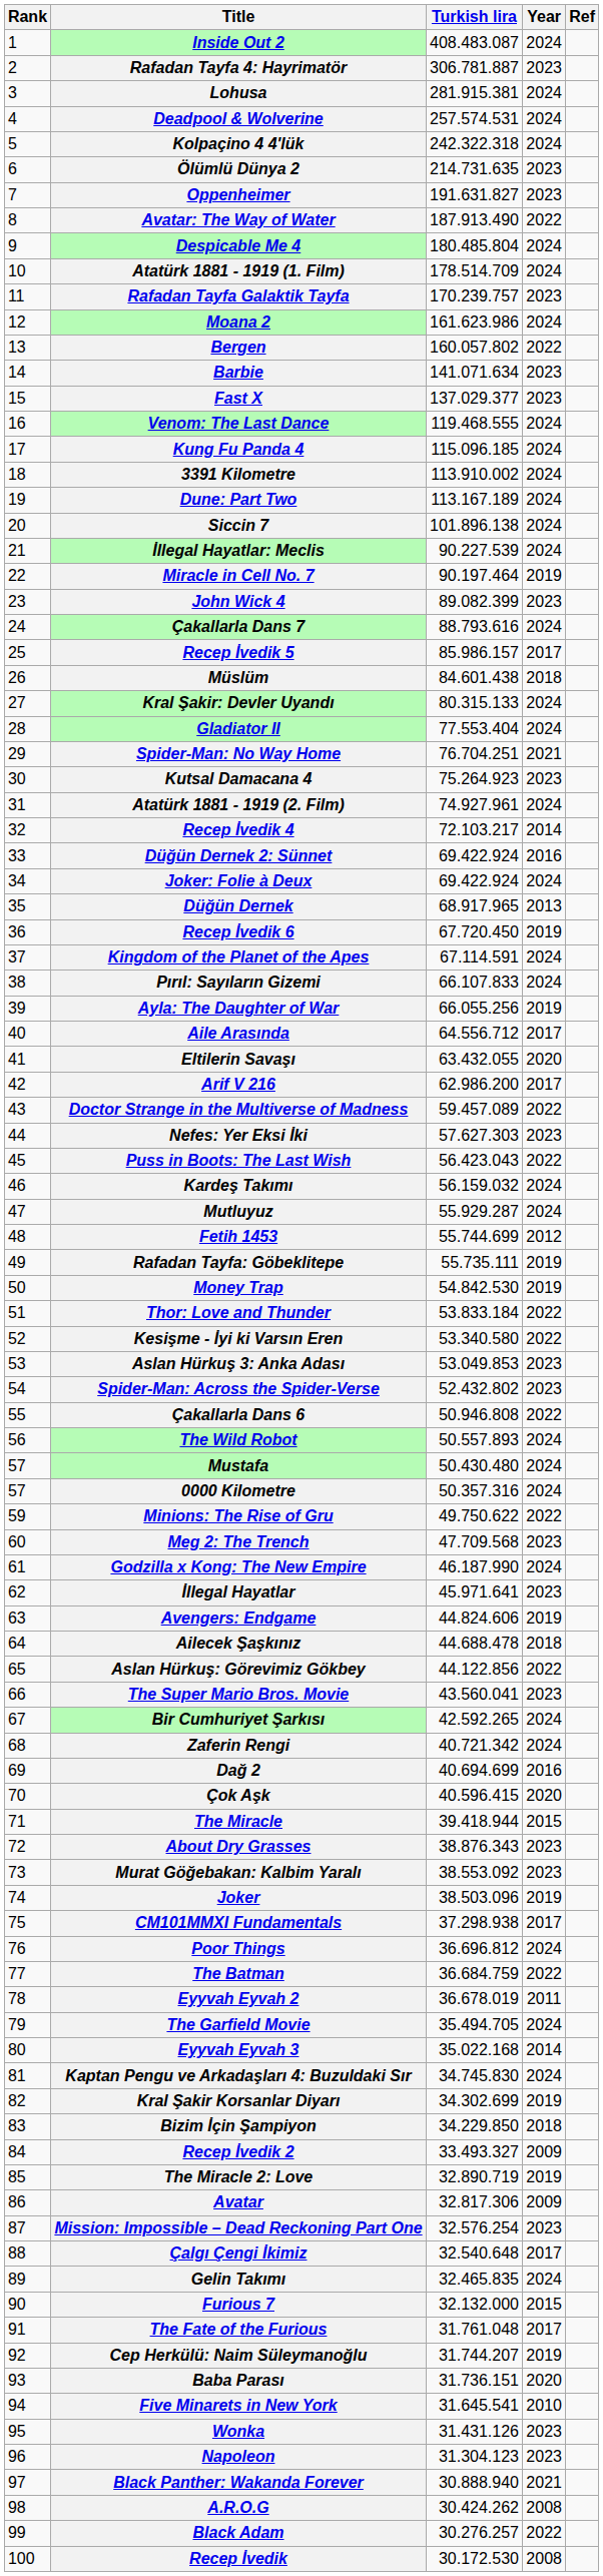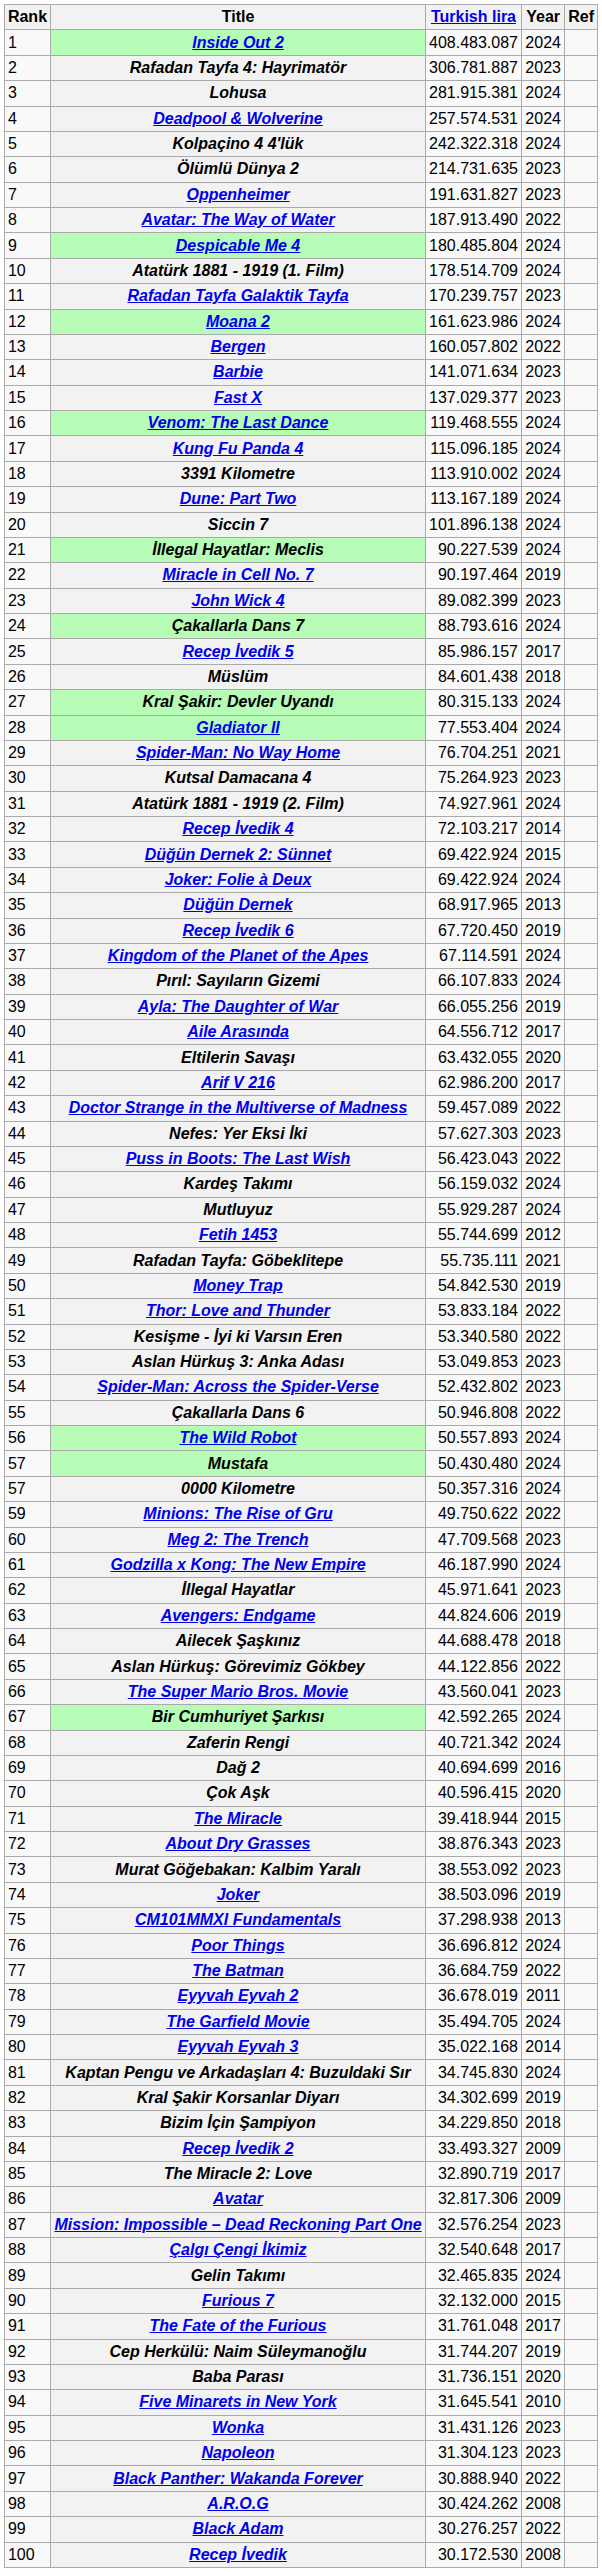 <table class="wikitable sortable plainrowheaders" style="margin:auto; margin:auto;">
 <tr>
 <th scope="col">Rank</th>
 <th scope="col">Title</th>
 <th scope="col"><a href='#'>Turkish lira</a></th>
 <th scope="col">Year</th>
 <th scope="col" class="unsortable">Ref</th>
 </tr>
 <tr>
 <td>1</td>
 <th scope="row" style="background:#b6fcb6;"><em><a href='#'>Inside Out 2</a></em></th>
 <td align="right">408.483.087</td>
 <td style="text-align:center;">2024</td>
 <td style="text-align:center;"></td>
 </tr>
 <tr>
 <td>2</td>
 <th scope="row"><em>Rafadan Tayfa 4: Hayrimatör</em></th>
 <td align="right">306.781.887</td>
 <td style="text-align:center;">2023</td>
 <td style="text-align:center;"></td>
 </tr>
 <tr>
 <td>3</td>
 <th scope="row"><em>Lohusa</em></th>
 <td align="right">281.915.381</td>
 <td style="text-align:center;">2024</td>
 <td style="text-align:center;"></td>
 </tr>
 <tr>
 <td>4</td>
 <th scope="row"><em><a href='#'>Deadpool & Wolverine</a></em></th>
 <td align="right">257.574.531</td>
 <td style="text-align:center;">2024</td>
 <td style="text-align:center;"></td>
 </tr>
 <tr>
 <td>5</td>
 <th scope="row"><em>Kolpaçino 4 4'lük</em></th>
 <td align="right">242.322.318</td>
 <td style="text-align:center;">2024</td>
 <td style="text-align:center;"></td>
 </tr>
 <tr>
 <td>6</td>
 <th scope="row"><em>Ölümlü Dünya 2</em></th>
 <td align="right">214.731.635</td>
 <td style="text-align:center;">2023</td>
 <td style="text-align:center;"></td>
 </tr>
 <tr>
 <td>7</td>
 <th scope="row"><em><a href='#'>Oppenheimer</a></em></th>
 <td align="right">191.631.827</td>
 <td style="text-align:center;">2023</td>
 <td style="text-align:center;"></td>
 </tr>
 <tr>
 <td>8</td>
 <th scope="row"><em><a href='#'>Avatar: The Way of Water</a></em></th>
 <td align="right">187.913.490</td>
 <td style="text-align:center;">2022</td>
 <td style="text-align:center;"></td>
 </tr>
 <tr>
 <td>9</td>
 <th scope="row" style="background:#b6fcb6;"><em><a href='#'>Despicable Me 4</a></em></th>
 <td align="right">180.485.804</td>
 <td style="text-align:center;">2024</td>
 <td style="text-align:center;"></td>
 </tr>
 <tr>
 <td>10</td>
 <th scope="row"><em>Atatürk 1881 - 1919 (1. Film)</em></th>
 <td align="right">178.514.709</td>
 <td style="text-align:center;">2024</td>
 <td style="text-align:center;"></td>
 </tr>
 <tr>
 <td>11</td>
 <th scope="row"><em><a href='#'>Rafadan Tayfa Galaktik Tayfa</a></em></th>
 <td align="right">170.239.757</td>
 <td style="text-align:center;">2023</td>
 <td style="text-align:center;"></td>
 </tr>
 <tr>
 <td>12</td>
 <th scope="row" style="background:#b6fcb6;"><em><a href='#'>Moana 2</a></em></th>
 <td align="right">161.623.986</td>
 <td style="text-align:center;">2024</td>
 <td style="text-align:center;"></td>
 </tr>
 <tr>
 <td>13</td>
 <th scope="row"><em><a href='#'>Bergen</a></em></th>
 <td align="right">160.057.802</td>
 <td style="text-align:center;">2022</td>
 <td style="text-align:center;"></td>
 </tr>
 <tr>
 <td>14</td>
 <th scope="row"><em><a href='#'>Barbie</a></em></th>
 <td align="right">141.071.634</td>
 <td style="text-align:center;">2023</td>
 <td style="text-align:center;"></td>
 </tr>
 <tr>
 <td>15</td>
 <th scope="row"><em><a href='#'>Fast X</a></em></th>
 <td align="right">137.029.377</td>
 <td style="text-align:center;">2023</td>
 <td style="text-align:center;"></td>
 </tr>
 <tr>
 <td>16</td>
 <th scope="row" style="background:#b6fcb6;"><em><a href='#'>Venom: The Last Dance</a></em></th>
 <td align="right">119.468.555</td>
 <td style="text-align:center;">2024</td>
 <td style="text-align:center;"></td>
 </tr>
 <tr>
 <td>17</td>
 <th scope="row"><em><a href='#'>Kung Fu Panda 4</a></em></th>
 <td align="right">115.096.185</td>
 <td style="text-align:center;">2024</td>
 <td style="text-align:center;"></td>
 </tr>
 <tr>
 <td>18</td>
 <th scope="row"><em>3391 Kilometre</em></th>
 <td align="right">113.910.002</td>
 <td style="text-align:center;">2024</td>
 <td style="text-align:center;"></td>
 </tr>
 <tr>
 <td>19</td>
 <th scope="row"><em><a href='#'>Dune: Part Two</a></em></th>
 <td align="right">113.167.189</td>
 <td style="text-align:center;">2024</td>
 <td style="text-align:center;"></td>
 </tr>
 <tr>
 <td>20</td>
 <th scope="row"><em>Siccin 7</em></th>
 <td align="right">101.896.138</td>
 <td style="text-align:center;">2024</td>
 <td style="text-align:center;"></td>
 </tr>
 <tr>
 <td>21</td>
 <th scope="row" style="background:#b6fcb6;"><em>İllegal Hayatlar: Meclis</em></th>
 <td align="right">90.227.539</td>
 <td style="text-align:center;">2024</td>
 <td style="text-align:center;"></td>
 </tr>
 <tr>
 <td>22</td>
 <th scope="row"><em><a href='#'>Miracle in Cell No. 7</a></em></th>
 <td align="right">90.197.464</td>
 <td style="text-align:center;">2019</td>
 <td style="text-align:center;"></td>
 </tr>
 <tr>
 <td>23</td>
 <th scope="row"><em><a href='#'>John Wick 4</a></em></th>
 <td align="right">89.082.399</td>
 <td style="text-align:center;">2023</td>
 <td style="text-align:center;"></td>
 </tr>
 <tr>
 <td>24</td>
 <th scope="row" style="background:#b6fcb6;"><em>Çakallarla Dans 7</em></th>
 <td align="right">88.793.616</td>
 <td style="text-align:center;">2024</td>
 <td style="text-align:center;"></td>
 </tr>
 <tr>
 <td>25</td>
 <th scope="row"><em><a href='#'>Recep İvedik 5</a></em></th>
 <td align="right">85.986.157</td>
 <td style="text-align:center;">2017</td>
 <td style="text-align:center;"></td>
 </tr>
 <tr>
 <td>26</td>
 <th scope="row"><em>Müslüm</em></th>
 <td align="right">84.601.438</td>
 <td style="text-align:center;">2018</td>
 <td style="text-align:center;"></td>
 </tr>
 <tr>
 <td>27</td>
 <th scope="row" style="background:#b6fcb6;"><em>Kral Şakir: Devler Uyandı</em></th>
 <td align="right">80.315.133</td>
 <td style="text-align:center;">2024</td>
 <td style="text-align:center;"></td>
 </tr>
 <tr>
 <td>28</td>
 <th scope="row" style="background:#b6fcb6;"><em><a href='#'>Gladiator II</a></em></th>
 <td align="right">77.553.404</td>
 <td style="text-align:center;">2024</td>
 <td style="text-align:center;"></td>
 </tr>
 <tr>
 <td>29</td>
 <th scope="row"><em><a href='#'>Spider-Man: No Way Home</a></em></th>
 <td align="right">76.704.251</td>
 <td style="text-align:center;">2021</td>
 <td style="text-align:center;"></td>
 </tr>
 <tr>
 <td>30</td>
 <th scope="row"><em>Kutsal Damacana 4</em></th>
 <td align="right">75.264.923</td>
 <td style="text-align:center;">2023</td>
 <td style="text-align:center;"></td>
 </tr>
 <tr>
 <td>31</td>
 <th scope="row"><em>Atatürk 1881 - 1919 (2. Film)</em></th>
 <td align="right">74.927.961</td>
 <td style="text-align:center;">2024</td>
 <td style="text-align:center;"></td>
 </tr>
 <tr>
 <td>32</td>
 <th scope="row"><em><a href='#'>Recep İvedik 4</a></em></th>
 <td align="right">72.103.217</td>
 <td style="text-align:center;">2014</td>
 <td style="text-align:center;"></td>
 </tr>
 <tr>
 <td>33</td>
 <th scope="row"><em><a href='#'>Düğün Dernek 2: Sünnet</a></em></th>
 <td align="right">69.422.924</td>
-<td style="text-align:center;">2016</td>
+<td style="text-align:center;">2015</td>
 <td style="text-align:center;"></td>
 </tr>
 <tr>
 <td>34</td>
 <th scope="row"><em><a href='#'>Joker: Folie à Deux</a></em></th>
 <td align="right">69.422.924</td>
 <td style="text-align:center;">2024</td>
 <td style="text-align:center;"></td>
 </tr>
 <tr>
 <td>35</td>
 <th scope="row"><em><a href='#'>Düğün Dernek</a></em></th>
 <td align="right">68.917.965</td>
 <td style="text-align:center;">2013</td>
 <td style="text-align:center;"></td>
 </tr>
 <tr>
 <td>36</td>
 <th scope="row"><em><a href='#'>Recep İvedik 6</a></em></th>
 <td align="right">67.720.450</td>
 <td style="text-align:center;">2019</td>
 <td style="text-align:center;"></td>
 </tr>
 <tr>
 <td>37</td>
 <th scope="row"><em><a href='#'>Kingdom of the Planet of the Apes</a></em></th>
 <td align="right">67.114.591</td>
 <td style="text-align:center;">2024</td>
 <td style="text-align:center;"></td>
 </tr>
 <tr>
 <td>38</td>
 <th scope="row"><em>Pırıl: Sayıların Gizemi</em></th>
 <td align="right">66.107.833</td>
 <td style="text-align:center;">2024</td>
 <td style="text-align:center;"></td>
 </tr>
 <tr>
 <td>39</td>
 <th scope="row"><em><a href='#'>Ayla: The Daughter of War</a></em></th>
 <td align="right">66.055.256</td>
 <td style="text-align:center;">2019</td>
 <td style="text-align:center;"></td>
 </tr>
 <tr>
 <td>40</td>
 <th scope="row"><em><a href='#'>Aile Arasında</a></em></th>
 <td align="right">64.556.712</td>
 <td style="text-align:center;">2017</td>
 <td style="text-align:center;"></td>
 </tr>
 <tr>
 <td>41</td>
 <th scope="row"><em>Eltilerin Savaşı</em></th>
 <td align="right">63.432.055</td>
 <td style="text-align:center;">2020</td>
 <td style="text-align:center;"></td>
 </tr>
 <tr>
 <td>42</td>
 <th scope="row"><em><a href='#'>Arif V 216</a></em></th>
 <td align="right">62.986.200</td>
 <td style="text-align:center;">2017</td>
 <td style="text-align:center;"></td>
 </tr>
 <tr>
 <td>43</td>
 <th scope="row"><em><a href='#'>Doctor Strange in the Multiverse of Madness</a></em></th>
 <td align="right">59.457.089</td>
 <td style="text-align:center;">2022</td>
 <td style="text-align:center;"></td>
 </tr>
 <tr>
 <td>44</td>
 <th scope="row"><em>Nefes: Yer Eksi İki</em></th>
 <td align="right">57.627.303</td>
 <td style="text-align:center;">2023</td>
 <td style="text-align:center;"></td>
 </tr>
 <tr>
 <td>45</td>
 <th scope="row"><em><a href='#'>Puss in Boots: The Last Wish</a></em></th>
 <td align="right">56.423.043</td>
 <td style="text-align:center;">2022</td>
 <td style="text-align:center;"></td>
 </tr>
 <tr>
 <td>46</td>
 <th scope="row"><em>Kardeş Takımı</em></th>
 <td align="right">56.159.032</td>
 <td style="text-align:center;">2024</td>
 <td style="text-align:center;"></td>
 </tr>
 <tr>
 <td>47</td>
 <th scope="row"><em>Mutluyuz</em></th>
 <td align="right">55.929.287</td>
 <td style="text-align:center;">2024</td>
 <td style="text-align:center;"></td>
 </tr>
 <tr>
 <td>48</td>
 <th scope="row"><em><a href='#'>Fetih 1453</a></em></th>
 <td align="right">55.744.699</td>
 <td style="text-align:center;">2012</td>
 <td style="text-align:center;"></td>
 </tr>
 <tr>
 <td>49</td>
 <th scope="row"><em>Rafadan Tayfa: Göbeklitepe</em></th>
 <td align="right">55.735.111</td>
-<td style="text-align:center;">2019</td>
+<td style="text-align:center;">2021</td>
 <td style="text-align:center;"></td>
 </tr>
 <tr>
 <td>50</td>
 <th scope="row"><em><a href='#'>Money Trap</a></em></th>
 <td align="right">54.842.530</td>
 <td style="text-align:center;">2019</td>
 <td style="text-align:center;"></td>
 </tr>
 <tr>
 <td>51</td>
 <th scope="row"><em><a href='#'>Thor: Love and Thunder</a></em></th>
 <td align="right">53.833.184</td>
 <td style="text-align:center;">2022</td>
 <td style="text-align:center;"></td>
 </tr>
 <tr>
 <td>52</td>
 <th scope="row"><em>Kesişme - İyi ki Varsın Eren</em></th>
 <td align="right">53.340.580</td>
 <td style="text-align:center;">2022</td>
 <td style="text-align:center;"></td>
 </tr>
 <tr>
 <td>53</td>
 <th scope="row"><em>Aslan Hürkuş 3: Anka Adası</em></th>
 <td align="right">53.049.853</td>
 <td style="text-align:center;">2023</td>
 <td style="text-align:center;"></td>
 </tr>
 <tr>
 <td>54</td>
 <th scope="row"><em><a href='#'>Spider-Man: Across the Spider-Verse</a></em></th>
 <td align="right">52.432.802</td>
 <td style="text-align:center;">2023</td>
 <td style="text-align:center;"></td>
 </tr>
 <tr>
 <td>55</td>
 <th scope="row"><em>Çakallarla Dans 6</em></th>
 <td align="right">50.946.808</td>
 <td style="text-align:center;">2022</td>
 <td style="text-align:center;"></td>
 </tr>
 <tr>
 <td>56</td>
 <th scope="row" style="background:#b6fcb6;"><em><a href='#'>The Wild Robot</a></em></th>
 <td align="right">50.557.893</td>
 <td style="text-align:center;">2024</td>
 <td style="text-align:center;"></td>
 </tr>
 <tr>
 <td>57</td>
 <th scope="row" style="background:#b6fcb6;"><em>Mustafa</em></th>
 <td align="right">50.430.480</td>
 <td style="text-align:center;">2024</td>
 <td style="text-align:center;"></td>
 </tr>
 <tr>
 <td>57</td>
 <th scope="row"><em>0000 Kilometre</em></th>
 <td align="right">50.357.316</td>
 <td style="text-align:center;">2024</td>
 <td style="text-align:center;"></td>
 </tr>
 <tr>
 <td>59</td>
 <th scope="row"><em><a href='#'>Minions: The Rise of Gru</a></em></th>
 <td align="right">49.750.622</td>
 <td style="text-align:center;">2022</td>
 <td style="text-align:center;"></td>
 </tr>
 <tr>
 <td>60</td>
 <th scope="row"><em><a href='#'>Meg 2: The Trench</a></em></th>
 <td align="right">47.709.568</td>
 <td style="text-align:center;">2023</td>
 <td style="text-align:center;"></td>
 </tr>
 <tr>
 <td>61</td>
 <th scope="row"><em><a href='#'>Godzilla x Kong: The New Empire</a></em></th>
 <td align="right">46.187.990</td>
 <td style="text-align:center;">2024</td>
 <td style="text-align:center;"></td>
 </tr>
 <tr>
 <td>62</td>
 <th scope="row"><em>İllegal Hayatlar</em></th>
 <td align="right">45.971.641</td>
 <td style="text-align:center;">2023</td>
 <td style="text-align:center;"></td>
 </tr>
 <tr>
 <td>63</td>
 <th scope="row"><em><a href='#'>Avengers: Endgame</a></em></th>
 <td align="right">44.824.606</td>
 <td style="text-align:center;">2019</td>
 <td style="text-align:center;"></td>
 </tr>
 <tr>
 <td>64</td>
 <th scope="row"><em>Ailecek Şaşkınız</em></th>
 <td align="right">44.688.478</td>
 <td style="text-align:center;">2018</td>
 <td style="text-align:center;"></td>
 </tr>
 <tr>
 <td>65</td>
 <th scope="row"><em>Aslan Hürkuş: Görevimiz Gökbey</em></th>
 <td align="right">44.122.856</td>
 <td style="text-align:center;">2022</td>
 <td style="text-align:center;"></td>
 </tr>
 <tr>
 <td>66</td>
 <th scope="row"><em><a href='#'>The Super Mario Bros. Movie</a></em></th>
 <td align="right">43.560.041</td>
 <td style="text-align:center;">2023</td>
 <td style="text-align:center;"></td>
 </tr>
 <tr>
 <td>67</td>
 <th scope="row" style="background:#b6fcb6;"><em>Bir Cumhuriyet Şarkısı</em></th>
 <td align="right">42.592.265</td>
 <td style="text-align:center;">2024</td>
 <td style="text-align:center;"></td>
 </tr>
 <tr>
 <td>68</td>
 <th scope="row"><em>Zaferin Rengi</em></th>
 <td align="right">40.721.342</td>
 <td style="text-align:center;">2024</td>
 <td style="text-align:center;"></td>
 </tr>
 <tr>
 <td>69</td>
 <th scope="row"><em>Dağ 2</em></th>
 <td align="right">40.694.699</td>
 <td style="text-align:center;">2016</td>
 <td style="text-align:center;"></td>
 </tr>
 <tr>
 <td>70</td>
 <th scope="row"><em>Çok Aşk</em></th>
 <td align="right">40.596.415</td>
 <td style="text-align:center;">2020</td>
 <td style="text-align:center;"></td>
 </tr>
 <tr>
 <td>71</td>
 <th scope="row"><em><a href='#'>The Miracle</a></em></th>
 <td align="right">39.418.944</td>
 <td style="text-align:center;">2015</td>
 <td style="text-align:center;"></td>
 </tr>
 <tr>
 <td>72</td>
 <th scope="row"><em><a href='#'>About Dry Grasses</a></em></th>
 <td align="right">38.876.343</td>
 <td style="text-align:center;">2023</td>
 <td style="text-align:center;"></td>
 </tr>
 <tr>
 <td>73</td>
 <th scope="row"><em>Murat Göğebakan: Kalbim Yaralı</em></th>
 <td align="right">38.553.092</td>
 <td style="text-align:center;">2023</td>
 <td style="text-align:center;"></td>
 </tr>
 <tr>
 <td>74</td>
 <th scope="row"><em><a href='#'>Joker</a></em></th>
 <td align="right">38.503.096</td>
 <td style="text-align:center;">2019</td>
 <td style="text-align:center;"></td>
 </tr>
 <tr>
 <td>75</td>
 <th scope="row"><em><a href='#'>CM101MMXI Fundamentals</a></em></th>
 <td align="right">37.298.938</td>
-<td style="text-align:center;">2017</td>
+<td style="text-align:center;">2013</td>
 <td style="text-align:center;"></td>
 </tr>
 <tr>
 <td>76</td>
 <th scope="row"><em><a href='#'>Poor Things</a></em></th>
 <td align="right">36.696.812</td>
 <td style="text-align:center;">2024</td>
 <td style="text-align:center;"></td>
 </tr>
 <tr>
 <td>77</td>
 <th scope="row"><em><a href='#'>The Batman</a></em></th>
 <td align="right">36.684.759</td>
 <td style="text-align:center;">2022</td>
 <td style="text-align:center;"></td>
 </tr>
 <tr>
 <td>78</td>
 <th scope="row"><em><a href='#'>Eyyvah Eyvah 2</a></em></th>
 <td align="right">36.678.019</td>
 <td style="text-align:center;">2011</td>
 <td style="text-align:center;"></td>
 </tr>
 <tr>
 <td>79</td>
 <th scope="row"><em><a href='#'>The Garfield Movie</a></em></th>
 <td align="right">35.494.705</td>
 <td style="text-align:center;">2024</td>
 <td style="text-align:center;"></td>
 </tr>
 <tr>
 <td>80</td>
 <th scope="row"><em><a href='#'>Eyyvah Eyvah 3</a></em></th>
 <td align="right">35.022.168</td>
 <td style="text-align:center;">2014</td>
 <td style="text-align:center;"></td>
 </tr>
 <tr>
 <td>81</td>
 <th scope="row"><em>Kaptan Pengu ve Arkadaşları 4: Buzuldaki Sır</em></th>
 <td align="right">34.745.830</td>
 <td style="text-align:center;">2024</td>
 <td style="text-align:center;"></td>
 </tr>
 <tr>
 <td>82</td>
 <th scope="row"><em>Kral Şakir Korsanlar Diyarı</em></th>
 <td align="right">34.302.699</td>
 <td style="text-align:center;">2019</td>
 <td style="text-align:center;"></td>
 </tr>
 <tr>
 <td>83</td>
 <th scope="row"><em>Bizim İçin Şampiyon</em></th>
 <td align="right">34.229.850</td>
 <td style="text-align:center;">2018</td>
 <td style="text-align:center;"></td>
 </tr>
 <tr>
 <td>84</td>
 <th scope="row"><em><a href='#'>Recep İvedik 2</a></em></th>
 <td align="right">33.493.327</td>
 <td style="text-align:center;">2009</td>
 <td style="text-align:center;"></td>
 </tr>
 <tr>
 <td>85</td>
 <th scope="row"><em>The Miracle 2: Love</em></th>
 <td align="right">32.890.719</td>
-<td style="text-align:center;">2019</td>
+<td style="text-align:center;">2017</td>
 <td style="text-align:center;"></td>
 </tr>
 <tr>
 <td>86</td>
 <th scope="row"><em><a href='#'>Avatar</a></em></th>
 <td align="right">32.817.306</td>
 <td style="text-align:center;">2009</td>
 <td style="text-align:center;"></td>
 </tr>
 <tr>
 <td>87</td>
 <th scope="row"><em><a href='#'>Mission: Impossible – Dead Reckoning Part One</a></em></th>
 <td align="right">32.576.254</td>
 <td style="text-align:center;">2023</td>
 <td style="text-align:center;"></td>
 </tr>
 <tr>
 <td>88</td>
 <th scope="row"><em><a href='#'>Çalgı Çengi İkimiz</a></em></th>
 <td align="right">32.540.648</td>
 <td style="text-align:center;">2017</td>
 <td style="text-align:center;"></td>
 </tr>
 <tr>
 <td>89</td>
 <th scope="row"><em>Gelin Takımı</em></th>
 <td align="right">32.465.835</td>
 <td style="text-align:center;">2024</td>
 <td style="text-align:center;"></td>
 </tr>
 <tr>
 <td>90</td>
 <th scope="row"><em><a href='#'>Furious 7</a></em></th>
 <td align="right">32.132.000</td>
 <td style="text-align:center;">2015</td>
 <td style="text-align:center;"></td>
 </tr>
 <tr>
 <td>91</td>
 <th scope="row"><em><a href='#'>The Fate of the Furious</a></em></th>
 <td align="right">31.761.048</td>
 <td style="text-align:center;">2017</td>
 <td style="text-align:center;"></td>
 </tr>
 <tr>
 <td>92</td>
 <th scope="row"><em>Cep Herkülü: Naim Süleymanoğlu</em></th>
 <td align="right">31.744.207</td>
 <td style="text-align:center;">2019</td>
 <td style="text-align:center;"></td>
 </tr>
 <tr>
 <td>93</td>
 <th scope="row"><em>Baba Parası</em></th>
 <td align="right">31.736.151</td>
 <td style="text-align:center;">2020</td>
 <td style="text-align:center;"></td>
 </tr>
 <tr>
 <td>94</td>
 <th scope="row"><em><a href='#'>Five Minarets in New York</a></em></th>
 <td align="right">31.645.541</td>
 <td style="text-align:center;">2010</td>
 <td style="text-align:center;"></td>
 </tr>
 <tr>
 <td>95</td>
 <th scope="row"><em><a href='#'>Wonka</a></em></th>
 <td align="right">31.431.126</td>
 <td style="text-align:center;">2023</td>
 <td style="text-align:center;"></td>
 </tr>
 <tr>
 <td>96</td>
 <th scope="row"><em><a href='#'>Napoleon</a></em></th>
 <td align="right">31.304.123</td>
 <td style="text-align:center;">2023</td>
 <td style="text-align:center;"></td>
 </tr>
 <tr>
 <td>97</td>
 <th scope="row"><em><a href='#'>Black Panther: Wakanda Forever</a></em></th>
 <td align="right">30.888.940</td>
-<td style="text-align:center;">2021</td>
+<td style="text-align:center;">2022</td>
 <td style="text-align:center;"></td>
 </tr>
 <tr>
 <td>98</td>
 <th scope="row"><em><a href='#'>A.R.O.G</a></em></th>
 <td align="right">30.424.262</td>
 <td style="text-align:center;">2008</td>
 <td style="text-align:center;"></td>
 </tr>
 <tr>
 <td>99</td>
 <th scope="row"><em><a href='#'>Black Adam</a></em></th>
 <td align="right">30.276.257</td>
 <td style="text-align:center;">2022</td>
 <td style="text-align:center;"></td>
 </tr>
 <tr>
 <td>100</td>
 <th scope="row"><em><a href='#'>Recep İvedik</a></em></th>
 <td align="right">30.172.530</td>
 <td style="text-align:center;">2008</td>
 <td style="text-align:center;"></td>
 </tr>
 </table>
